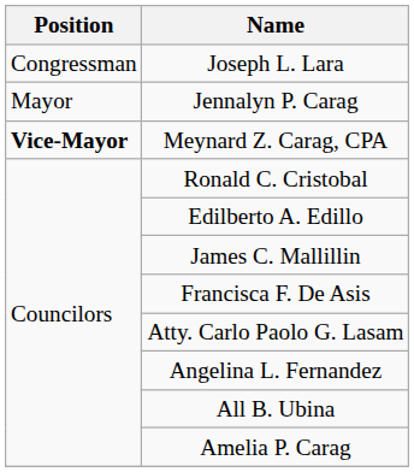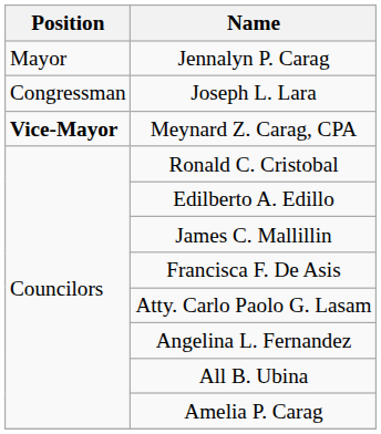 <table class="wikitable" style="line-height:1.20em; font-size:100%;">
 <tr>
 <th>Position</th>
 <th>Name</th>
 </tr>
 <tr>
+<td>Mayor</td>
+<td style="text-align:center;">Jennalyn P. Carag</td>
+</tr>
+<tr>
 <td>Congressman</td>
 <td style="text-align:center;">Joseph L. Lara</td>
-</tr>
-<tr>
-<td>Mayor</td>
-<td style="text-align:center;">Jennalyn P. Carag</td>
 </tr>
 <tr>
 <td><strong>Vice-Mayor</strong></td>
 <td style="text-align:center;">Meynard Z. Carag, CPA</td>
 </tr>
 <tr>
 <td rowspan=8>Councilors</td>
 <td style="text-align:center;">Ronald C. Cristobal</td>
 </tr>
 <tr>
 <td style="text-align:center;">Edilberto A. Edillo</td>
 </tr>
 <tr>
 <td style="text-align:center;">James C. Mallillin</td>
 </tr>
 <tr>
 <td style="text-align:center;">Francisca F. De Asis</td>
 </tr>
 <tr>
 <td style="text-align:center;">Atty. Carlo Paolo G. Lasam</td>
 </tr>
 <tr>
 <td style="text-align:center;">Angelina L. Fernandez</td>
 </tr>
 <tr>
 <td style="text-align:center;">All B. Ubina</td>
 </tr>
 <tr>
 <td style="text-align:center;">Amelia P. Carag</td>
 </tr>
 <tr>
 </tr>
 </table>
